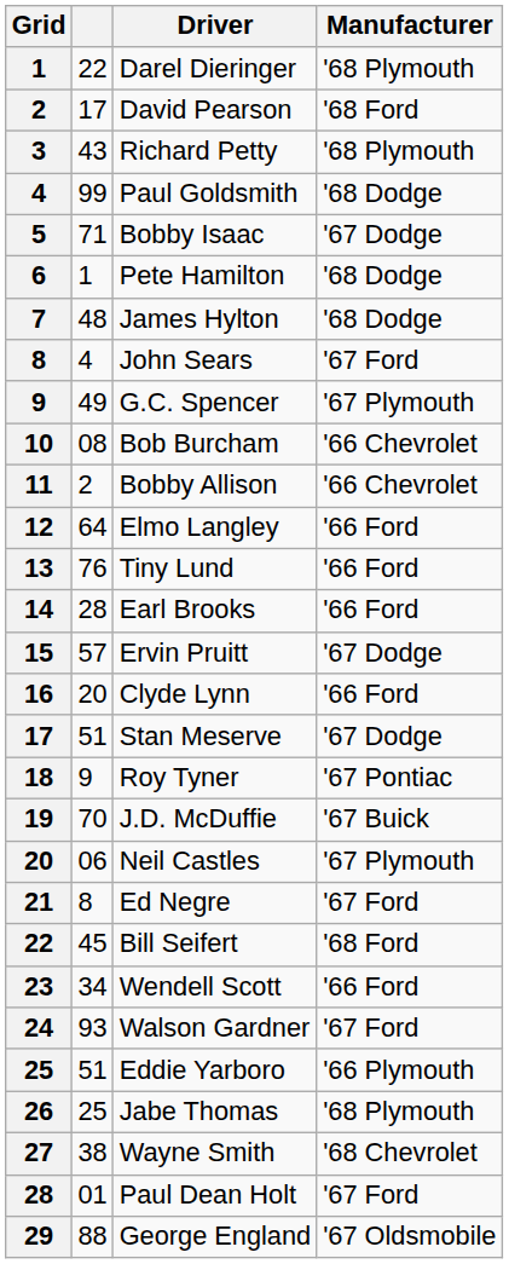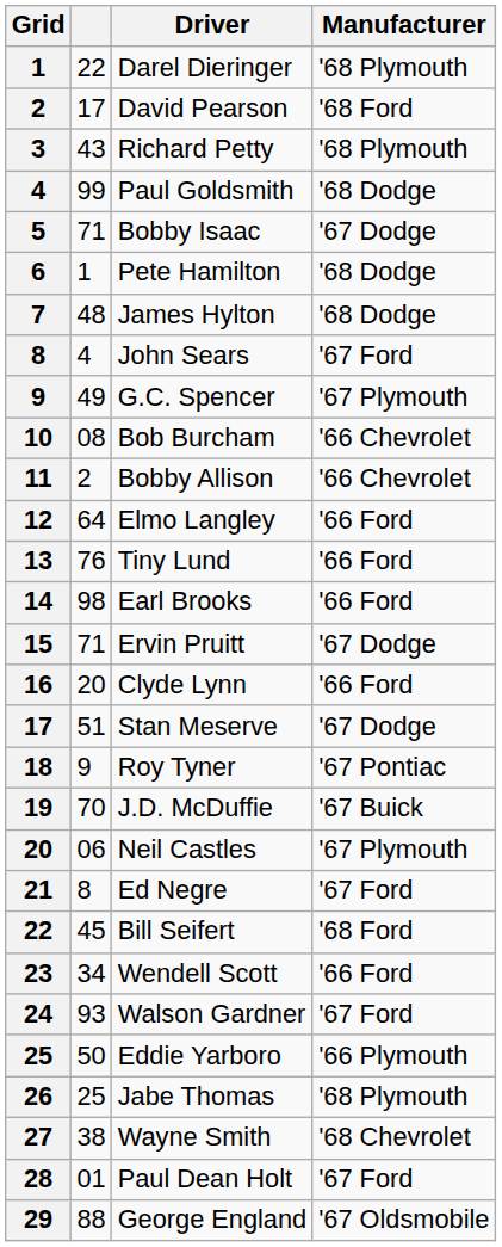 <table class="wikitable">
 <tr>
 <th>Grid</th>
 <th></th>
 <th>Driver</th>
 <th>Manufacturer</th>
 </tr>
 <tr>
 <th>1</th>
 <td>22</td>
 <td>Darel Dieringer</td>
 <td>'68 Plymouth</td>
 </tr>
 <tr>
 <th>2</th>
 <td>17</td>
 <td>David Pearson</td>
 <td>'68 Ford</td>
 </tr>
 <tr>
 <th>3</th>
 <td>43</td>
 <td>Richard Petty</td>
 <td>'68 Plymouth</td>
 </tr>
 <tr>
 <th>4</th>
 <td>99</td>
 <td>Paul Goldsmith</td>
 <td>'68 Dodge</td>
 </tr>
 <tr>
 <th>5</th>
 <td>71</td>
 <td>Bobby Isaac</td>
 <td>'67 Dodge</td>
 </tr>
 <tr>
 <th>6</th>
 <td>1</td>
 <td>Pete Hamilton</td>
 <td>'68 Dodge</td>
 </tr>
 <tr>
 <th>7</th>
 <td>48</td>
 <td>James Hylton</td>
 <td>'68 Dodge</td>
 </tr>
 <tr>
 <th>8</th>
 <td>4</td>
 <td>John Sears</td>
 <td>'67 Ford</td>
 </tr>
 <tr>
 <th>9</th>
 <td>49</td>
 <td>G.C. Spencer</td>
 <td>'67 Plymouth</td>
 </tr>
 <tr>
 <th>10</th>
 <td>08</td>
 <td>Bob Burcham</td>
 <td>'66 Chevrolet</td>
 </tr>
 <tr>
 <th>11</th>
 <td>2</td>
 <td>Bobby Allison</td>
 <td>'66 Chevrolet</td>
 </tr>
 <tr>
 <th>12</th>
 <td>64</td>
 <td>Elmo Langley</td>
 <td>'66 Ford</td>
 </tr>
 <tr>
 <th>13</th>
 <td>76</td>
 <td>Tiny Lund</td>
 <td>'66 Ford</td>
 </tr>
 <tr>
 <th>14</th>
-<td>28</td>
+<td>98</td>
 <td>Earl Brooks</td>
 <td>'66 Ford</td>
 </tr>
 <tr>
 <th>15</th>
-<td>57</td>
+<td>71</td>
 <td>Ervin Pruitt</td>
 <td>'67 Dodge</td>
 </tr>
 <tr>
 <th>16</th>
 <td>20</td>
 <td>Clyde Lynn</td>
 <td>'66 Ford</td>
 </tr>
 <tr>
 <th>17</th>
 <td>51</td>
 <td>Stan Meserve</td>
 <td>'67 Dodge</td>
 </tr>
 <tr>
 <th>18</th>
 <td>9</td>
 <td>Roy Tyner</td>
 <td>'67 Pontiac</td>
 </tr>
 <tr>
 <th>19</th>
 <td>70</td>
 <td>J.D. McDuffie</td>
 <td>'67 Buick</td>
 </tr>
 <tr>
 <th>20</th>
 <td>06</td>
 <td>Neil Castles</td>
 <td>'67 Plymouth</td>
 </tr>
 <tr>
 <th>21</th>
 <td>8</td>
 <td>Ed Negre</td>
 <td>'67 Ford</td>
 </tr>
 <tr>
 <th>22</th>
 <td>45</td>
 <td>Bill Seifert</td>
 <td>'68 Ford</td>
 </tr>
 <tr>
 <th>23</th>
 <td>34</td>
 <td>Wendell Scott</td>
 <td>'66 Ford</td>
 </tr>
 <tr>
 <th>24</th>
 <td>93</td>
 <td>Walson Gardner</td>
 <td>'67 Ford</td>
 </tr>
 <tr>
 <th>25</th>
-<td>51</td>
+<td>50</td>
 <td>Eddie Yarboro</td>
 <td>'66 Plymouth</td>
 </tr>
 <tr>
 <th>26</th>
 <td>25</td>
 <td>Jabe Thomas</td>
 <td>'68 Plymouth</td>
 </tr>
 <tr>
 <th>27</th>
 <td>38</td>
 <td>Wayne Smith</td>
 <td>'68 Chevrolet</td>
 </tr>
 <tr>
 <th>28</th>
 <td>01</td>
 <td>Paul Dean Holt</td>
 <td>'67 Ford</td>
 </tr>
 <tr>
 <th>29</th>
 <td>88</td>
 <td>George England</td>
 <td>'67 Oldsmobile</td>
 </tr>
 </table>
